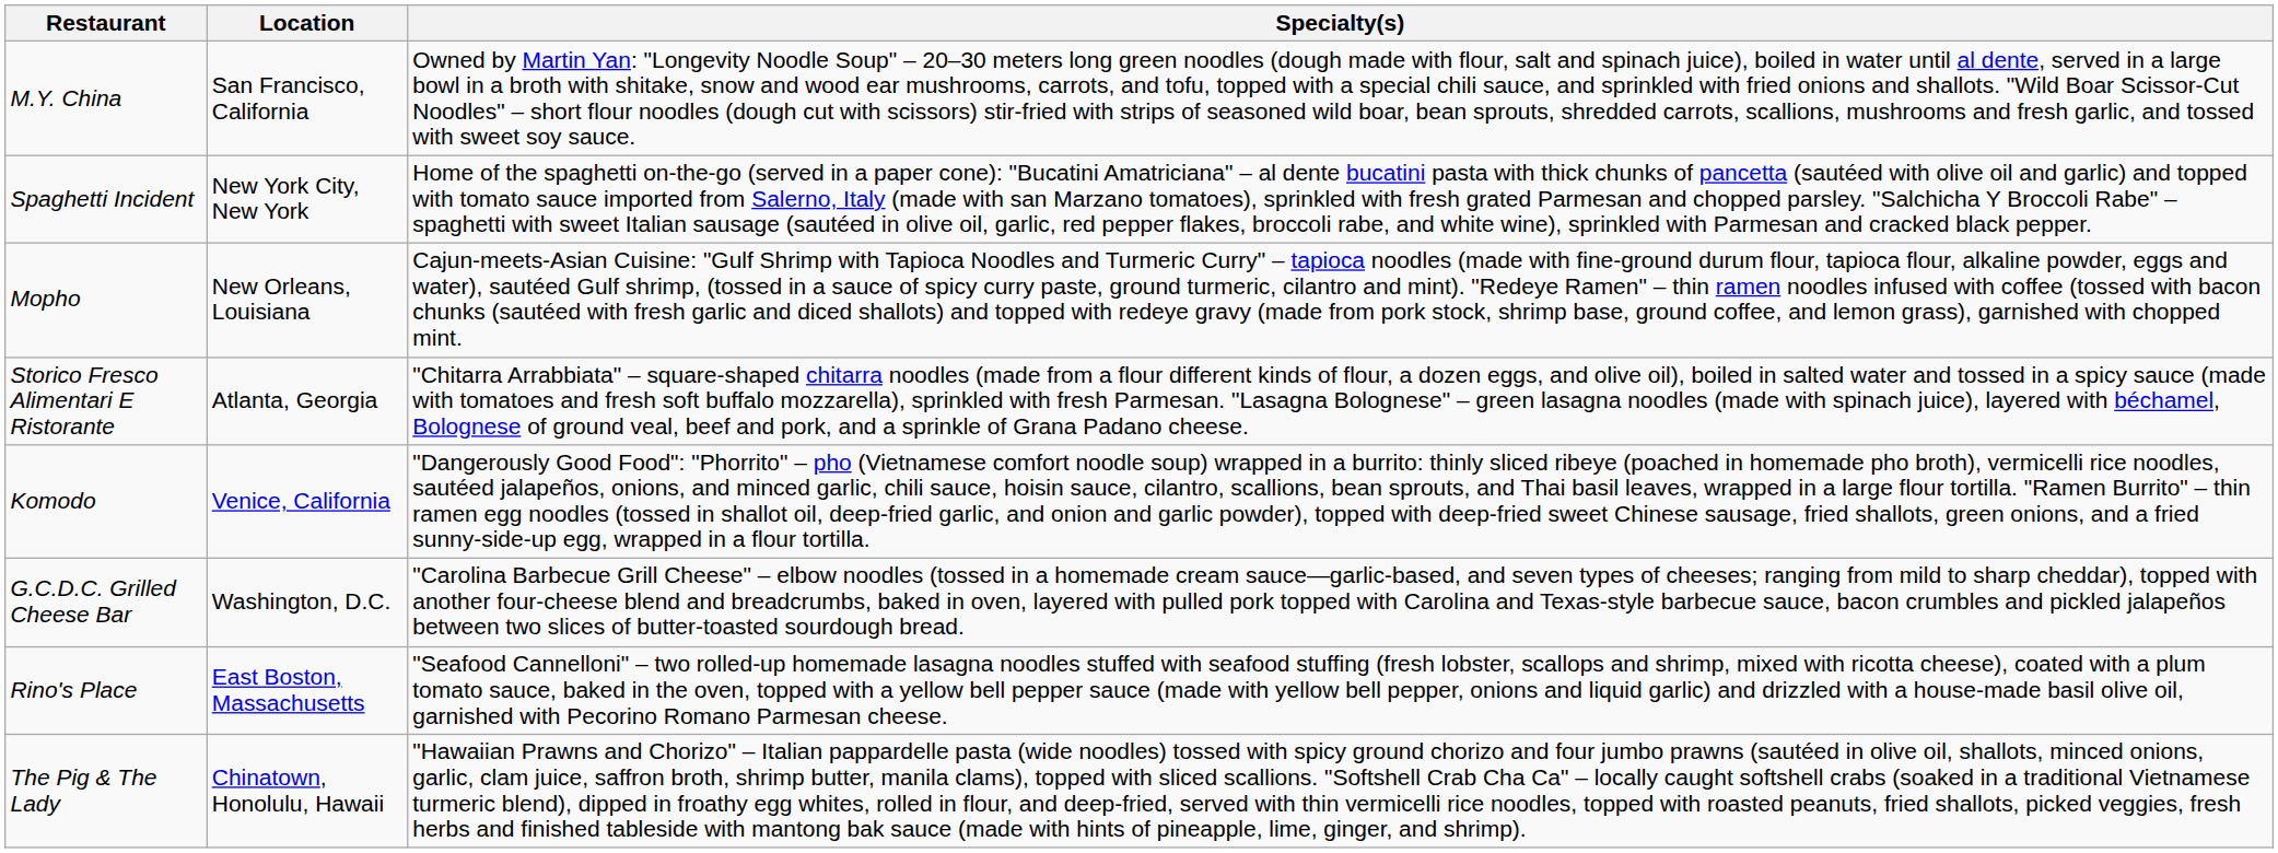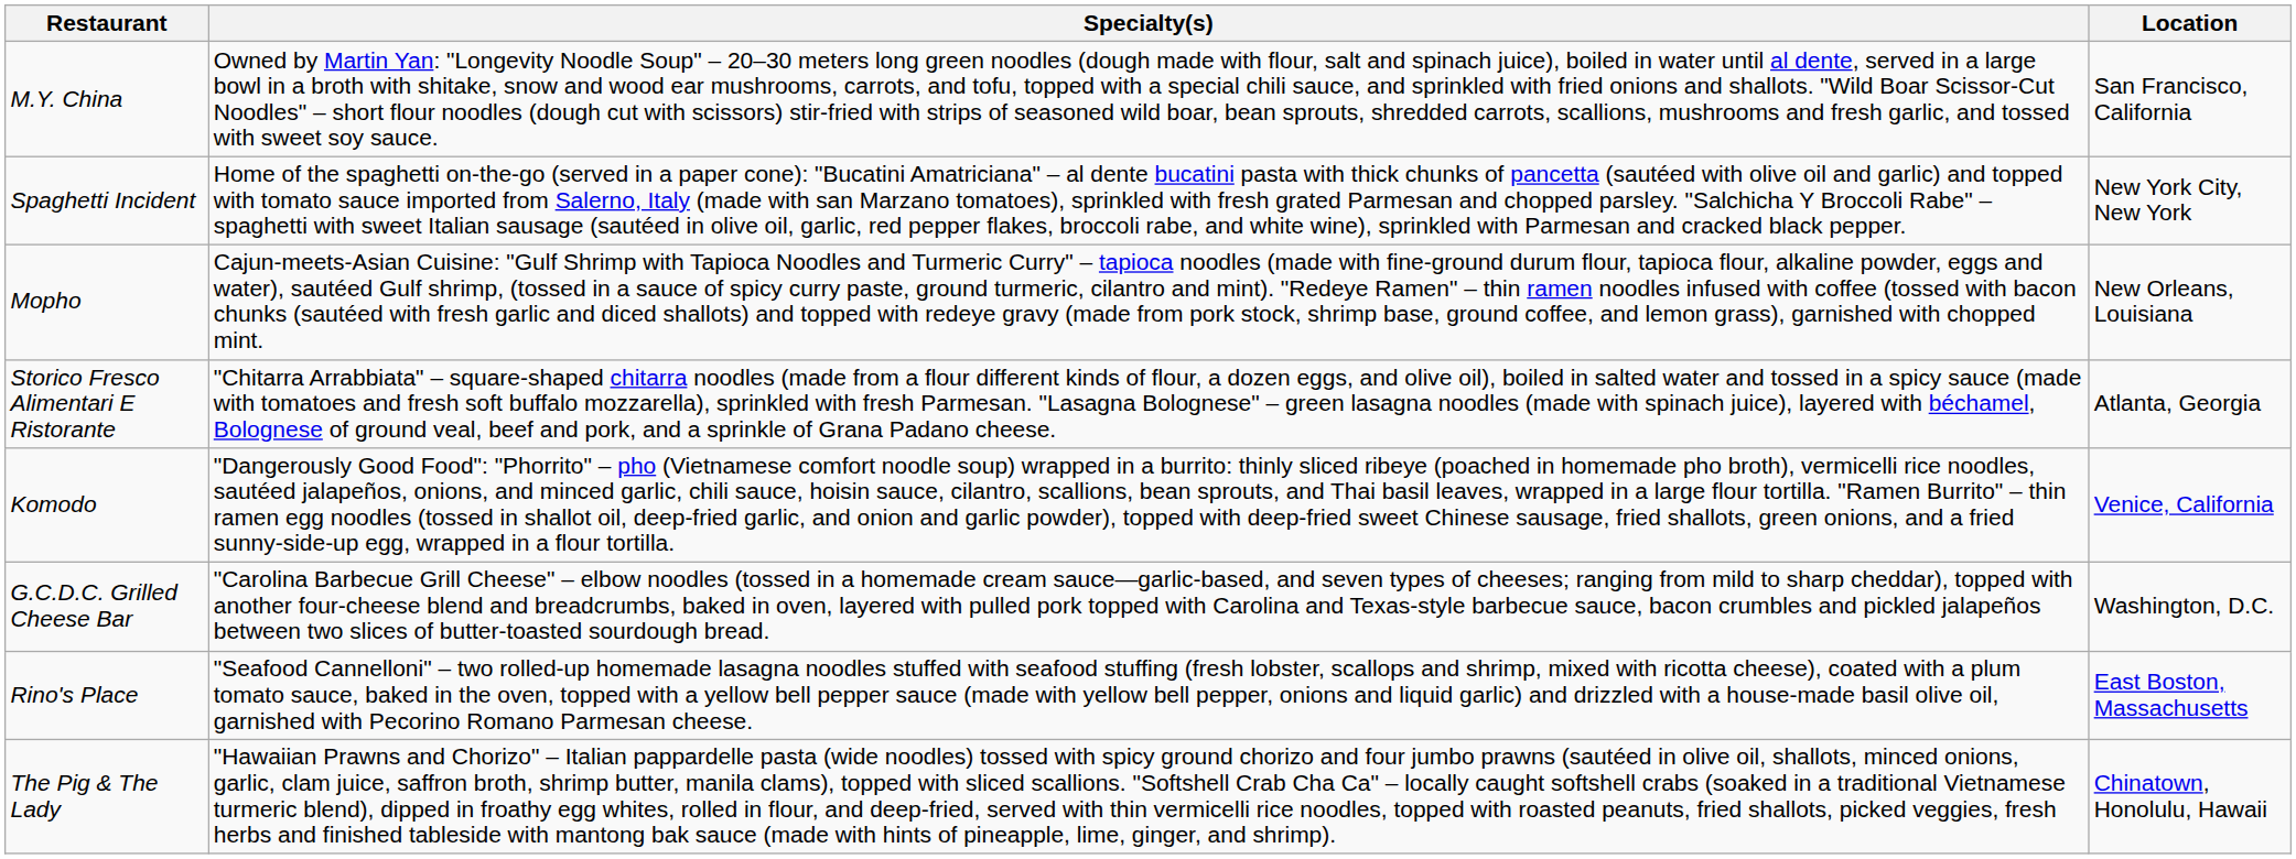 <table class="wikitable" style="width:100%;">
 <tr>
 <th>Restaurant</th>
+<th>Specialty(s)</th>
 <th>Location</th>
-<th>Specialty(s)</th>
 </tr>
 <tr>
 <td><em>M.Y. China</em></td>
+<td>Owned by <a href='#'>Martin Yan</a>: "Longevity Noodle Soup" – 20–30 meters long green noodles (dough made with flour, salt and spinach juice), boiled in water until <a href='#'>al dente</a>, served in a large bowl in a broth with shitake, snow and wood ear mushrooms, carrots, and tofu, topped with a special chili sauce, and sprinkled with fried onions and shallots. "Wild Boar Scissor-Cut Noodles" – short flour noodles (dough cut with scissors) stir-fried with strips of seasoned wild boar, bean sprouts, shredded carrots, scallions, mushrooms and fresh garlic, and tossed with sweet soy sauce.</td>
 <td>San Francisco, California</td>
-<td>Owned by <a href='#'>Martin Yan</a>: "Longevity Noodle Soup" – 20–30 meters long green noodles (dough made with flour, salt and spinach juice), boiled in water until <a href='#'>al dente</a>, served in a large bowl in a broth with shitake, snow and wood ear mushrooms, carrots, and tofu, topped with a special chili sauce, and sprinkled with fried onions and shallots. "Wild Boar Scissor-Cut Noodles" – short flour noodles (dough cut with scissors) stir-fried with strips of seasoned wild boar, bean sprouts, shredded carrots, scallions, mushrooms and fresh garlic, and tossed with sweet soy sauce.</td>
 </tr>
 <tr>
 <td><em>Spaghetti Incident</em></td>
+<td>Home of the spaghetti on-the-go (served in a paper cone): "Bucatini Amatriciana" – al dente <a href='#'>bucatini</a> pasta with thick chunks of <a href='#'>pancetta</a> (sautéed with olive oil and garlic) and topped with tomato sauce imported from <a href='#'>Salerno, Italy</a> (made with san Marzano tomatoes), sprinkled with fresh grated Parmesan and chopped parsley. "Salchicha Y Broccoli Rabe" – spaghetti with sweet Italian sausage (sautéed in olive oil, garlic, red pepper flakes, broccoli rabe, and white wine), sprinkled with Parmesan and cracked black pepper.</td>
 <td>New York City, New York</td>
-<td>Home of the spaghetti on-the-go (served in a paper cone): "Bucatini Amatriciana" – al dente <a href='#'>bucatini</a> pasta with thick chunks of <a href='#'>pancetta</a> (sautéed with olive oil and garlic) and topped with tomato sauce imported from <a href='#'>Salerno, Italy</a> (made with san Marzano tomatoes), sprinkled with fresh grated Parmesan and chopped parsley. "Salchicha Y Broccoli Rabe" – spaghetti with sweet Italian sausage (sautéed in olive oil, garlic, red pepper flakes, broccoli rabe, and white wine), sprinkled with Parmesan and cracked black pepper.</td>
 </tr>
 <tr>
 <td><em>Mopho</em></td>
+<td>Cajun-meets-Asian Cuisine: "Gulf Shrimp with Tapioca Noodles and Turmeric Curry" – <a href='#'>tapioca</a> noodles (made with fine-ground durum flour, tapioca flour, alkaline powder, eggs and water), sautéed Gulf shrimp, (tossed in a sauce of spicy curry paste, ground turmeric, cilantro and mint). "Redeye Ramen" – thin <a href='#'>ramen</a> noodles infused with coffee (tossed with bacon chunks (sautéed with fresh garlic and diced shallots) and topped with redeye gravy (made from pork stock, shrimp base, ground coffee, and lemon grass), garnished with chopped mint.</td>
 <td>New Orleans, Louisiana</td>
-<td>Cajun-meets-Asian Cuisine: "Gulf Shrimp with Tapioca Noodles and Turmeric Curry" – <a href='#'>tapioca</a> noodles (made with fine-ground durum flour, tapioca flour, alkaline powder, eggs and water), sautéed Gulf shrimp, (tossed in a sauce of spicy curry paste, ground turmeric, cilantro and mint). "Redeye Ramen" – thin <a href='#'>ramen</a> noodles infused with coffee (tossed with bacon chunks (sautéed with fresh garlic and diced shallots) and topped with redeye gravy (made from pork stock, shrimp base, ground coffee, and lemon grass), garnished with chopped mint.</td>
 </tr>
 <tr>
 <td><em>Storico Fresco Alimentari E Ristorante</em></td>
+<td>"Chitarra Arrabbiata" – square-shaped <a href='#'>chitarra</a> noodles (made from a flour different kinds of flour, a dozen eggs, and olive oil), boiled in salted water and tossed in a spicy sauce (made with tomatoes and fresh soft buffalo mozzarella), sprinkled with fresh Parmesan. "Lasagna Bolognese" – green lasagna noodles (made with spinach juice), layered with <a href='#'>béchamel</a>, <a href='#'>Bolognese</a> of ground veal, beef and pork, and a sprinkle of Grana Padano cheese.</td>
 <td>Atlanta, Georgia</td>
-<td>"Chitarra Arrabbiata" – square-shaped <a href='#'>chitarra</a> noodles (made from a flour different kinds of flour, a dozen eggs, and olive oil), boiled in salted water and tossed in a spicy sauce (made with tomatoes and fresh soft buffalo mozzarella), sprinkled with fresh Parmesan. "Lasagna Bolognese" – green lasagna noodles (made with spinach juice), layered with <a href='#'>béchamel</a>, <a href='#'>Bolognese</a> of ground veal, beef and pork, and a sprinkle of Grana Padano cheese.</td>
 </tr>
 <tr>
 <td><em>Komodo</em></td>
+<td>"Dangerously Good Food": "Phorrito" – <a href='#'>pho</a> (Vietnamese comfort noodle soup) wrapped in a burrito: thinly sliced ribeye (poached in homemade pho broth), vermicelli rice noodles, sautéed jalapeños, onions, and minced garlic, chili sauce, hoisin sauce, cilantro, scallions, bean sprouts, and Thai basil leaves, wrapped in a large flour tortilla. "Ramen Burrito" – thin ramen egg noodles (tossed in shallot oil, deep-fried garlic, and onion and garlic powder), topped with deep-fried sweet Chinese sausage, fried shallots, green onions, and a fried sunny-side-up egg, wrapped in a flour tortilla.</td>
 <td><a href='#'>Venice, California</a></td>
-<td>"Dangerously Good Food": "Phorrito" – <a href='#'>pho</a> (Vietnamese comfort noodle soup) wrapped in a burrito: thinly sliced ribeye (poached in homemade pho broth), vermicelli rice noodles, sautéed jalapeños, onions, and minced garlic, chili sauce, hoisin sauce, cilantro, scallions, bean sprouts, and Thai basil leaves, wrapped in a large flour tortilla. "Ramen Burrito" – thin ramen egg noodles (tossed in shallot oil, deep-fried garlic, and onion and garlic powder), topped with deep-fried sweet Chinese sausage, fried shallots, green onions, and a fried sunny-side-up egg, wrapped in a flour tortilla.</td>
 </tr>
 <tr>
 <td><em>G.C.D.C. Grilled Cheese Bar</em></td>
+<td>"Carolina Barbecue Grill Cheese" – elbow noodles (tossed in a homemade cream sauce—garlic-based, and seven types of cheeses; ranging from mild to sharp cheddar), topped with another four-cheese blend and breadcrumbs, baked in oven, layered with pulled pork topped with Carolina and Texas-style barbecue sauce, bacon crumbles and pickled jalapeños between two slices of butter-toasted sourdough bread.</td>
 <td>Washington, D.C.</td>
-<td>"Carolina Barbecue Grill Cheese" – elbow noodles (tossed in a homemade cream sauce—garlic-based, and seven types of cheeses; ranging from mild to sharp cheddar), topped with another four-cheese blend and breadcrumbs, baked in oven, layered with pulled pork topped with Carolina and Texas-style barbecue sauce, bacon crumbles and pickled jalapeños between two slices of butter-toasted sourdough bread.</td>
 </tr>
 <tr>
 <td><em>Rino's Place</em></td>
+<td>"Seafood Cannelloni" – two rolled-up homemade lasagna noodles stuffed with seafood stuffing (fresh lobster, scallops and shrimp, mixed with ricotta cheese), coated with a plum tomato sauce, baked in the oven, topped with a yellow bell pepper sauce (made with yellow bell pepper, onions and liquid garlic) and drizzled with a house-made basil olive oil, garnished with Pecorino Romano Parmesan cheese.</td>
 <td><a href='#'>East Boston, Massachusetts</a></td>
-<td>"Seafood Cannelloni" – two rolled-up homemade lasagna noodles stuffed with seafood stuffing (fresh lobster, scallops and shrimp, mixed with ricotta cheese), coated with a plum tomato sauce, baked in the oven, topped with a yellow bell pepper sauce (made with yellow bell pepper, onions and liquid garlic) and drizzled with a house-made basil olive oil, garnished with Pecorino Romano Parmesan cheese.</td>
 </tr>
 <tr>
 <td><em>The Pig & The Lady</em></td>
+<td>"Hawaiian Prawns and Chorizo" – Italian pappardelle pasta (wide noodles) tossed with spicy ground chorizo and four jumbo prawns (sautéed in olive oil, shallots, minced onions, garlic, clam juice, saffron broth, shrimp butter, manila clams), topped with sliced scallions. "Softshell Crab Cha Ca" – locally caught softshell crabs (soaked in a traditional Vietnamese turmeric blend), dipped in froathy egg whites, rolled in flour, and deep-fried, served with thin vermicelli rice noodles, topped with roasted peanuts, fried shallots, picked veggies, fresh herbs and finished tableside with mantong bak sauce (made with hints of pineapple, lime, ginger, and shrimp).</td>
 <td><a href='#'>Chinatown</a>, Honolulu, Hawaii</td>
-<td>"Hawaiian Prawns and Chorizo" – Italian pappardelle pasta (wide noodles) tossed with spicy ground chorizo and four jumbo prawns (sautéed in olive oil, shallots, minced onions, garlic, clam juice, saffron broth, shrimp butter, manila clams), topped with sliced scallions. "Softshell Crab Cha Ca" – locally caught softshell crabs (soaked in a traditional Vietnamese turmeric blend), dipped in froathy egg whites, rolled in flour, and deep-fried, served with thin vermicelli rice noodles, topped with roasted peanuts, fried shallots, picked veggies, fresh herbs and finished tableside with mantong bak sauce (made with hints of pineapple, lime, ginger, and shrimp).</td>
 </tr>
 </table>
